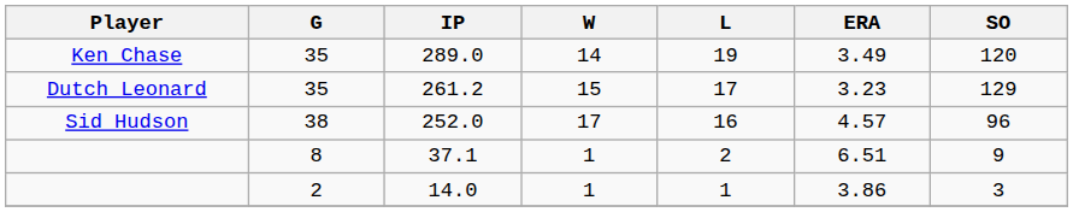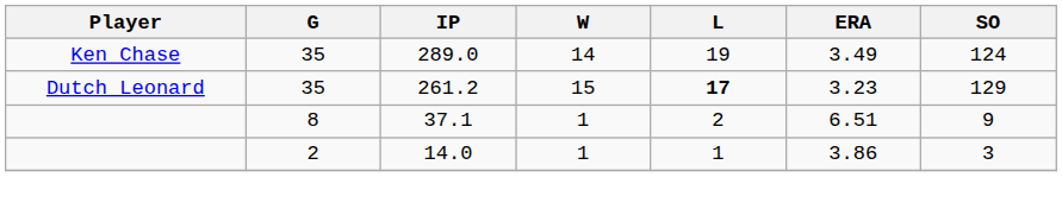 <table class="wikitable sortable">
 <tr>
 <th bgcolor="#DDDDFF" width="16%">Player</th>
 <th bgcolor="#DDDDFF" width="9%">G</th>
 <th bgcolor="#DDDDFF" width="9%">IP</th>
 <th bgcolor="#DDDDFF" width="9%">W</th>
 <th bgcolor="#DDDDFF" width="9%">L</th>
 <th bgcolor="#DDDDFF" width="9%">ERA</th>
 <th bgcolor="#DDDDFF" width="9%">SO</th>
 </tr>
 <tr align="center">
 <td><a href='#'>Ken Chase</a></td>
 <td>35</td>
 <td>289.0</td>
 <td>14</td>
 <td>19</td>
 <td>3.49</td>
-<td>120</td>
+<td>124</td>
 </tr>
 <tr align=center>
 <td><a href='#'>Dutch Leonard</a></td>
 <td>35</td>
 <td>261.2</td>
 <td>15</td>
-<td>17</td>
+<td><strong>17</strong></td>
 <td>3.23</td>
 <td>129</td>
-</tr>
-<tr align=center>
-<td><a href='#'>Sid Hudson</a></td>
-<td>38</td>
-<td>252.0</td>
-<td>17</td>
-<td>16</td>
-<td>4.57</td>
-<td>96</td>
 </tr>
 <tr align=center>
 <td></td>
 <td>8</td>
 <td>37.1</td>
 <td>1</td>
 <td>2</td>
 <td>6.51</td>
 <td>9</td>
 </tr>
 <tr align="center">
 <td></td>
 <td>2</td>
 <td>14.0</td>
 <td>1</td>
 <td>1</td>
 <td>3.86</td>
 <td>3</td>
 </tr>
 <tr align="center">
 </tr>
 </table>
